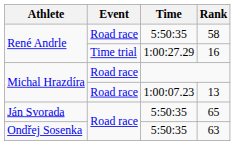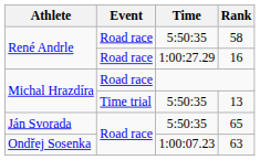 <table class=wikitable style="font-size:90%">
 <tr>
 <th>Athlete</th>
 <th>Event</th>
 <th>Time</th>
 <th>Rank</th>
 </tr>
 <tr align=center>
 <td align=left rowspan=2><a href='#'>René Andrle</a></td>
 <td align=left><a href='#'>Road race</a></td>
 <td>5:50:35</td>
 <td>58</td>
 </tr>
 <tr align=center>
-<td align=left><a href='#'>Time trial</a></td>
+<td align=left><a href='#'>Road race</a></td>
 <td>1:00:27.29</td>
 <td>16</td>
 </tr>
 <tr align=center>
 <td align=left rowspan=2><a href='#'>Michal Hrazdíra</a></td>
 <td align=left><a href='#'>Road race</a></td>
 <td colspan=2></td>
 </tr>
 <tr align=center>
-<td align=left><a href='#'>Road race</a></td>
-<td>1:00:07.23</td>
+<td align=left><a href='#'>Time trial</a></td>
+<td>5:50:35</td>
 <td>13</td>
 </tr>
 <tr align=center>
 <td align=left><a href='#'>Ján Svorada</a></td>
 <td align=left rowspan=2><a href='#'>Road race</a></td>
 <td>5:50:35</td>
 <td>65</td>
 </tr>
 <tr align=center>
 <td align=left><a href='#'>Ondřej Sosenka</a></td>
-<td>5:50:35</td>
+<td>1:00:07.23</td>
 <td>63</td>
 </tr>
 </table>
